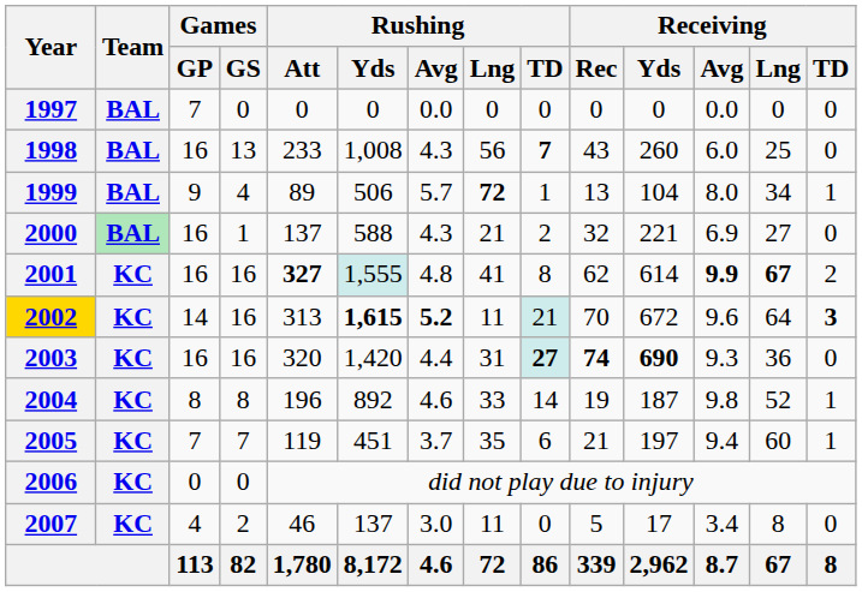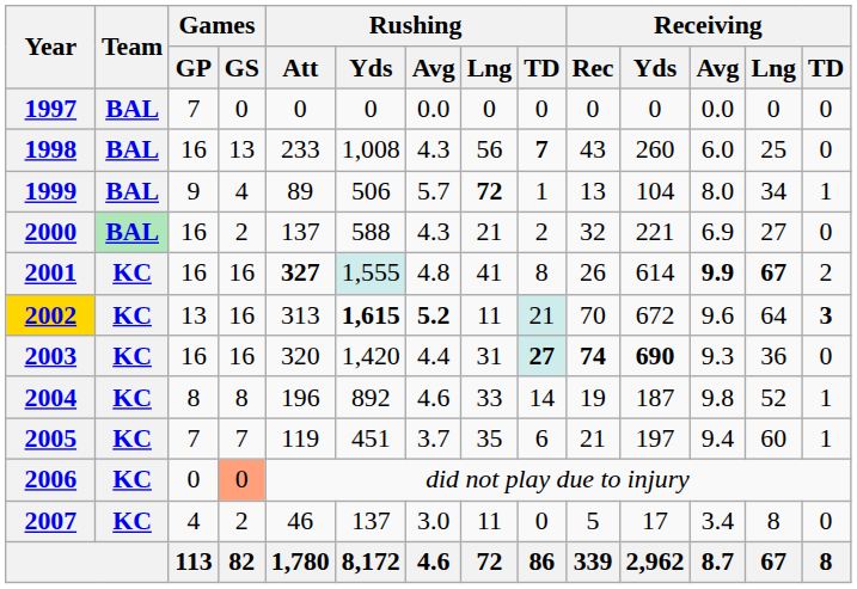 <table class="wikitable" style="text-align:center;">
 <tr>
 <th rowspan="2">Year</th>
 <th rowspan="2">Team</th>
 <th colspan="2">Games</th>
 <th colspan="5">Rushing</th>
 <th colspan="5">Receiving</th>
 </tr>
 <tr>
 <th>GP</th>
 <th>GS</th>
 <th>Att</th>
 <th>Yds</th>
 <th>Avg</th>
 <th>Lng</th>
 <th>TD</th>
 <th>Rec</th>
 <th>Yds</th>
 <th>Avg</th>
 <th>Lng</th>
 <th>TD</th>
 </tr>
 <tr>
 <th><a href='#'>1997</a></th>
 <th><a href='#'>BAL</a></th>
 <td>7</td>
 <td>0</td>
 <td>0</td>
 <td>0</td>
 <td>0.0</td>
 <td>0</td>
 <td>0</td>
 <td>0</td>
 <td>0</td>
 <td>0.0</td>
 <td>0</td>
 <td>0</td>
 </tr>
 <tr>
 <th><a href='#'>1998</a></th>
 <th><a href='#'>BAL</a></th>
 <td>16</td>
 <td>13</td>
 <td>233</td>
 <td>1,008</td>
 <td>4.3</td>
 <td>56</td>
 <td><strong>7</strong></td>
 <td>43</td>
 <td>260</td>
 <td>6.0</td>
 <td>25</td>
 <td>0</td>
 </tr>
 <tr>
 <th><a href='#'>1999</a></th>
 <th><a href='#'>BAL</a></th>
 <td>9</td>
 <td>4</td>
 <td>89</td>
 <td>506</td>
 <td>5.7</td>
 <td><strong>72</strong></td>
 <td>1</td>
 <td>13</td>
 <td>104</td>
 <td>8.0</td>
 <td>34</td>
 <td>1</td>
 </tr>
 <tr>
 <th><a href='#'>2000</a></th>
 <th style="background:#afe6ba;"><a href='#'>BAL</a></th>
 <td>16</td>
-<td>1</td>
+<td>2</td>
 <td>137</td>
 <td>588</td>
 <td>4.3</td>
 <td>21</td>
 <td>2</td>
 <td>32</td>
 <td>221</td>
 <td>6.9</td>
 <td>27</td>
 <td>0</td>
 </tr>
 <tr>
 <th><a href='#'>2001</a></th>
 <th><a href='#'>KC</a></th>
 <td>16</td>
 <td>16</td>
 <td><strong>327</strong></td>
 <td style="background:#cfecec;">1,555</td>
 <td>4.8</td>
 <td>41</td>
 <td>8</td>
-<td>62</td>
+<td>26</td>
 <td>614</td>
 <td><strong>9.9</strong></td>
 <td><strong>67</strong></td>
 <td>2</td>
 </tr>
 <tr>
 <th style="background:#ffd700; width:3em;"><a href='#'>2002</a></th>
 <th><a href='#'>KC</a></th>
-<td>14</td>
+<td>13</td>
 <td>16</td>
 <td>313</td>
 <td><strong>1,615</strong></td>
 <td><strong>5.2</strong></td>
 <td>11</td>
 <td style="background:#cfecec;">21</td>
 <td>70</td>
 <td>672</td>
 <td>9.6</td>
 <td>64</td>
 <td><strong>3</strong></td>
 </tr>
 <tr>
 <th><a href='#'>2003</a></th>
 <th><a href='#'>KC</a></th>
 <td>16</td>
 <td>16</td>
 <td>320</td>
 <td>1,420</td>
 <td>4.4</td>
 <td>31</td>
 <td style="background:#cfecec;"><strong>27</strong></td>
 <td><strong>74</strong></td>
 <td><strong>690</strong></td>
 <td>9.3</td>
 <td>36</td>
 <td>0</td>
 </tr>
 <tr>
 <th><a href='#'>2004</a></th>
 <th><a href='#'>KC</a></th>
 <td>8</td>
 <td>8</td>
 <td>196</td>
 <td>892</td>
 <td>4.6</td>
 <td>33</td>
 <td>14</td>
 <td>19</td>
 <td>187</td>
 <td>9.8</td>
 <td>52</td>
 <td>1</td>
 </tr>
 <tr>
 <th><a href='#'>2005</a></th>
 <th><a href='#'>KC</a></th>
 <td>7</td>
 <td>7</td>
 <td>119</td>
 <td>451</td>
 <td>3.7</td>
 <td>35</td>
 <td>6</td>
 <td>21</td>
 <td>197</td>
 <td>9.4</td>
 <td>60</td>
 <td>1</td>
 </tr>
 <tr>
 <th><a href='#'>2006</a></th>
 <th><a href='#'>KC</a></th>
 <td>0</td>
-<td>0</td>
+<td style="background: lightsalmon;">0</td>
 <td colspan="10"><em>did not play due to injury</em></td>
 </tr>
 <tr>
 <th><a href='#'>2007</a></th>
 <th><a href='#'>KC</a></th>
 <td>4</td>
 <td>2</td>
 <td>46</td>
 <td>137</td>
 <td>3.0</td>
 <td>11</td>
 <td>0</td>
 <td>5</td>
 <td>17</td>
 <td>3.4</td>
 <td>8</td>
 <td>0</td>
 </tr>
 <tr>
 <th colspan="2"></th>
 <th>113</th>
 <th>82</th>
 <th>1,780</th>
 <th>8,172</th>
 <th>4.6</th>
 <th>72</th>
 <th>86</th>
 <th>339</th>
 <th>2,962</th>
 <th>8.7</th>
 <th>67</th>
 <th>8</th>
 </tr>
 </table>
